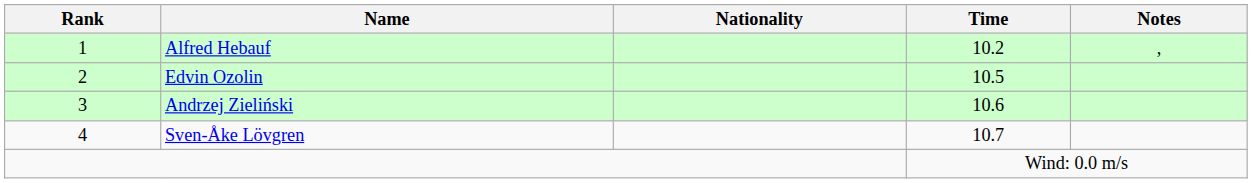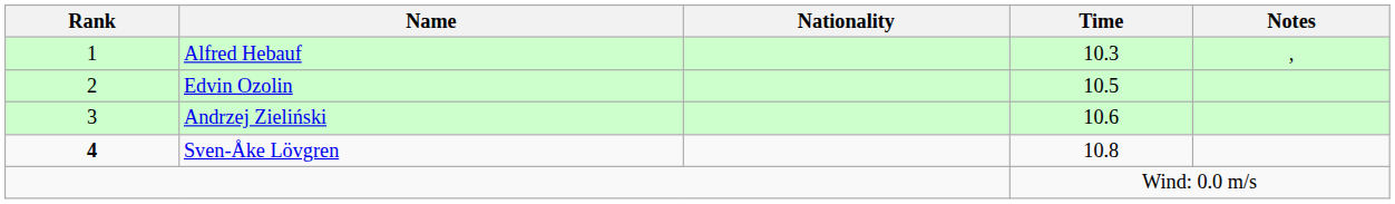 <table class="wikitable sortable" style="text-align:center;width: 55%">
 <tr>
 <th>Rank</th>
 <th>Name</th>
 <th>Nationality</th>
 <th>Time</th>
 <th>Notes</th>
 </tr>
 <tr bgcolor=ccffcc>
 <td>1</td>
 <td align=left><a href='#'>Alfred Hebauf</a></td>
 <td align=left></td>
-<td>10.2</td>
+<td>10.3</td>
 <td>, </td>
 </tr>
 <tr bgcolor=ccffcc>
 <td>2</td>
 <td align=left><a href='#'>Edvin Ozolin</a></td>
 <td align=left></td>
 <td>10.5</td>
 <td></td>
 </tr>
 <tr bgcolor=ccffcc>
 <td>3</td>
 <td align=left><a href='#'>Andrzej Zieliński</a></td>
 <td align=left></td>
 <td>10.6</td>
 <td></td>
 </tr>
 <tr>
-<td>4</td>
+<td><strong>4</strong></td>
 <td align=left><a href='#'>Sven-Åke Lövgren</a></td>
 <td align=left></td>
-<td>10.7</td>
+<td>10.8</td>
 <td></td>
 </tr>
 <tr>
 <td colspan="3"></td>
 <td colspan="2">Wind: 0.0 m/s</td>
 </tr>
 </table>
